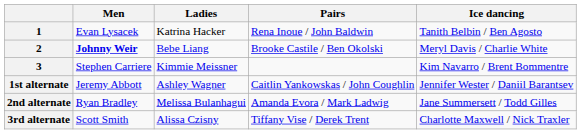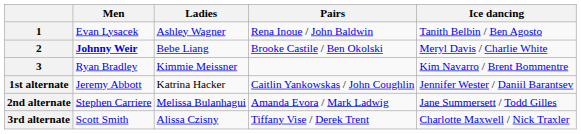 <table class="wikitable">
 <tr>
 <th></th>
 <th>Men</th>
 <th>Ladies</th>
 <th>Pairs</th>
 <th>Ice dancing</th>
 </tr>
 <tr>
 <th>1</th>
 <td><a href='#'>Evan Lysacek</a></td>
-<td>Katrina Hacker</td>
+<td><a href='#'>Ashley Wagner</a></td>
 <td><a href='#'>Rena Inoue</a> / <a href='#'>John Baldwin</a></td>
 <td><a href='#'>Tanith Belbin</a> / <a href='#'>Ben Agosto</a></td>
 </tr>
 <tr>
 <th>2</th>
 <td><strong><a href='#'>Johnny Weir</a></strong></td>
 <td><a href='#'>Bebe Liang</a></td>
 <td><a href='#'>Brooke Castile</a> / <a href='#'>Ben Okolski</a></td>
 <td><a href='#'>Meryl Davis</a> / <a href='#'>Charlie White</a></td>
 </tr>
 <tr>
 <th>3</th>
-<td><a href='#'>Stephen Carriere</a></td>
+<td><a href='#'>Ryan Bradley</a></td>
 <td><a href='#'>Kimmie Meissner</a></td>
 <td></td>
 <td><a href='#'>Kim Navarro</a> / <a href='#'>Brent Bommentre</a></td>
 </tr>
 <tr>
 <th>1st alternate</th>
 <td><a href='#'>Jeremy Abbott</a></td>
-<td><a href='#'>Ashley Wagner</a></td>
+<td>Katrina Hacker</td>
 <td><a href='#'>Caitlin Yankowskas</a> / <a href='#'>John Coughlin</a></td>
 <td><a href='#'>Jennifer Wester</a> / <a href='#'>Daniil Barantsev</a></td>
 </tr>
 <tr>
 <th>2nd alternate</th>
-<td><a href='#'>Ryan Bradley</a></td>
+<td><a href='#'>Stephen Carriere</a></td>
 <td><a href='#'>Melissa Bulanhagui</a></td>
 <td><a href='#'>Amanda Evora</a> / <a href='#'>Mark Ladwig</a></td>
 <td><a href='#'>Jane Summersett</a> / <a href='#'>Todd Gilles</a></td>
 </tr>
 <tr>
 <th>3rd alternate</th>
 <td><a href='#'>Scott Smith</a></td>
 <td><a href='#'>Alissa Czisny</a></td>
 <td><a href='#'>Tiffany Vise</a> / <a href='#'>Derek Trent</a></td>
 <td><a href='#'>Charlotte Maxwell</a> / <a href='#'>Nick Traxler</a></td>
 </tr>
 </table>
